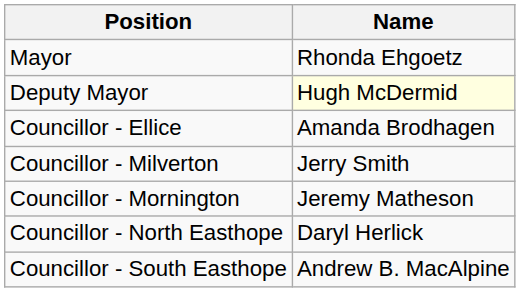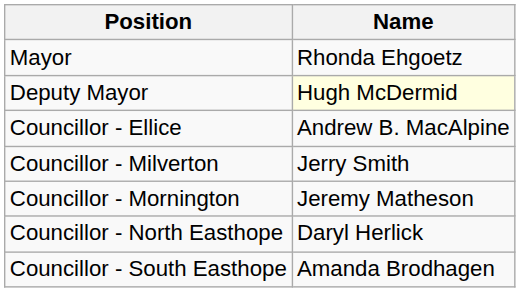 <table class="wikitable">
 <tr>
 <th>Position</th>
 <th>Name</th>
 </tr>
 <tr>
 <td>Mayor</td>
 <td>Rhonda Ehgoetz</td>
 </tr>
 <tr>
 <td>Deputy Mayor</td>
 <td style="background: lightyellow;">Hugh McDermid</td>
 </tr>
 <tr>
 <td>Councillor - Ellice</td>
-<td>Amanda Brodhagen</td>
+<td>Andrew B. MacAlpine</td>
 </tr>
 <tr>
 <td>Councillor - Milverton</td>
 <td>Jerry Smith</td>
 </tr>
 <tr>
 <td>Councillor - Mornington</td>
 <td>Jeremy Matheson</td>
 </tr>
 <tr>
 <td>Councillor - North Easthope</td>
 <td>Daryl Herlick</td>
 </tr>
 <tr>
 <td>Councillor - South Easthope</td>
-<td>Andrew B. MacAlpine</td>
+<td>Amanda Brodhagen</td>
 </tr>
 </table>
